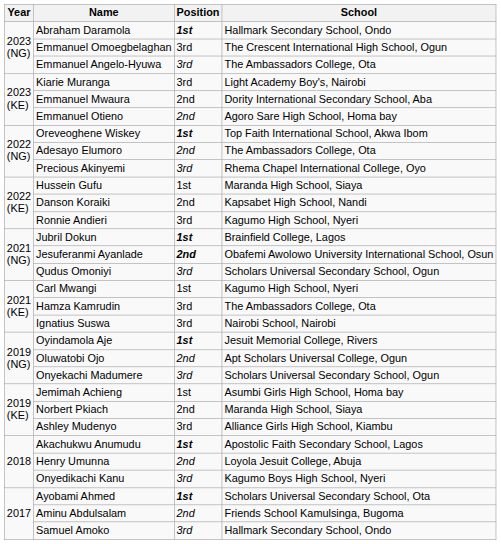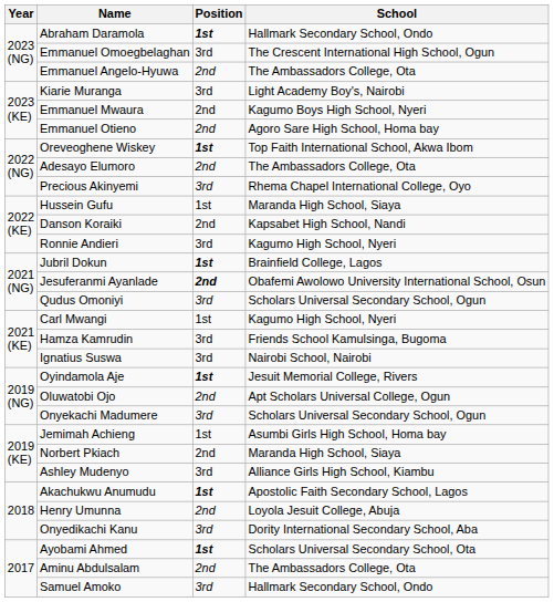 <table class="wikitable">
 <tr>
 <th>Year</th>
 <th>Name</th>
 <th>Position</th>
 <th>School</th>
 </tr>
 <tr>
 <td rowspan="3">2023<br>(NG)</td>
 <td>Abraham Daramola</td>
 <td><strong><em>1st</em></strong></td>
 <td>Hallmark Secondary School, Ondo</td>
 </tr>
 <tr>
 <td>Emmanuel Omoegbelaghan</td>
 <td>3rd</td>
 <td>The Crescent International High School, Ogun</td>
 </tr>
 <tr>
 <td>Emmanuel Angelo-Hyuwa</td>
-<td><em>3rd</em></td>
+<td><em>2nd</em></td>
 <td>The Ambassadors College, Ota</td>
 </tr>
 <tr>
 <td rowspan="3">2023<br>(KE)</td>
 <td>Kiarie Muranga</td>
 <td>3rd</td>
 <td>Light Academy Boy's, Nairobi</td>
 </tr>
 <tr>
 <td>Emmanuel Mwaura</td>
 <td>2nd</td>
-<td>Dority International Secondary School, Aba</td>
+<td>Kagumo Boys High School, Nyeri</td>
 </tr>
 <tr>
 <td>Emmanuel Otieno</td>
 <td><em>2nd</em></td>
 <td>Agoro Sare High School, Homa bay</td>
 </tr>
 <tr>
 <td rowspan="3">2022<br>(NG)</td>
 <td>Oreveoghene Wiskey</td>
 <td><strong><em>1st</em></strong></td>
 <td>Top Faith International School, Akwa Ibom</td>
 </tr>
 <tr>
 <td>Adesayo Elumoro</td>
 <td><em>2nd</em></td>
 <td>The Ambassadors College, Ota</td>
 </tr>
 <tr>
 <td>Precious Akinyemi</td>
 <td><em>3rd</em></td>
 <td>Rhema Chapel International College, Oyo</td>
 </tr>
 <tr>
 <td rowspan="3">2022<br>(KE)</td>
 <td>Hussein Gufu</td>
 <td>1st</td>
 <td>Maranda High School, Siaya</td>
 </tr>
 <tr>
 <td>Danson Koraiki</td>
 <td>2nd</td>
 <td>Kapsabet High School, Nandi</td>
 </tr>
 <tr>
 <td>Ronnie Andieri</td>
 <td>3rd</td>
 <td>Kagumo High School, Nyeri</td>
 </tr>
 <tr>
 <td rowspan="3">2021<br>(NG)</td>
 <td>Jubril Dokun</td>
 <td><strong><em>1st</em></strong></td>
 <td>Brainfield College, Lagos</td>
 </tr>
 <tr>
 <td>Jesuferanmi Ayanlade</td>
 <td><strong><em>2nd</em></strong></td>
 <td>Obafemi Awolowo University International School, Osun</td>
 </tr>
 <tr>
 <td>Qudus Omoniyi</td>
 <td><em>3rd</em></td>
 <td>Scholars Universal Secondary School, Ogun</td>
 </tr>
 <tr>
 <td rowspan="3">2021<br>(KE)</td>
 <td>Carl Mwangi</td>
 <td>1st</td>
 <td>Kagumo High School, Nyeri</td>
 </tr>
 <tr>
 <td>Hamza Kamrudin</td>
 <td>3rd</td>
-<td>The Ambassadors College, Ota</td>
+<td>Friends School Kamulsinga, Bugoma</td>
 </tr>
 <tr>
 <td>Ignatius Suswa</td>
 <td>3rd</td>
 <td>Nairobi School, Nairobi</td>
 </tr>
 <tr>
 <td rowspan="3">2019<br>(NG)</td>
 <td>Oyindamola Aje</td>
 <td><strong><em>1st</em></strong></td>
 <td>Jesuit Memorial College, Rivers</td>
 </tr>
 <tr>
 <td>Oluwatobi Ojo</td>
 <td><em>2nd</em></td>
 <td>Apt Scholars Universal College, Ogun</td>
 </tr>
 <tr>
 <td>Onyekachi Madumere</td>
 <td><em>3rd</em></td>
 <td>Scholars Universal Secondary School, Ogun</td>
 </tr>
 <tr>
 <td rowspan="3">2019<br>(KE)</td>
 <td>Jemimah Achieng</td>
 <td>1st</td>
 <td>Asumbi Girls High School, Homa bay</td>
 </tr>
 <tr>
 <td>Norbert Pkiach</td>
 <td>2nd</td>
 <td>Maranda High School, Siaya</td>
 </tr>
 <tr>
 <td>Ashley Mudenyo</td>
 <td>3rd</td>
 <td>Alliance Girls High School, Kiambu</td>
 </tr>
 <tr>
 <td rowspan="3">2018</td>
 <td>Akachukwu Anumudu</td>
 <td><strong><em>1st</em></strong></td>
 <td>Apostolic Faith Secondary School, Lagos</td>
 </tr>
 <tr>
 <td>Henry Umunna</td>
 <td><em>2nd</em></td>
 <td>Loyola Jesuit College, Abuja</td>
 </tr>
 <tr>
 <td>Onyedikachi Kanu</td>
 <td><em>3rd</em></td>
-<td>Kagumo Boys High School, Nyeri</td>
+<td>Dority International Secondary School, Aba</td>
 </tr>
 <tr>
 <td rowspan="3">2017</td>
 <td>Ayobami Ahmed</td>
 <td><strong><em>1st</em></strong></td>
 <td>Scholars Universal Secondary School, Ota</td>
 </tr>
 <tr>
 <td>Aminu Abdulsalam</td>
 <td><em>2nd</em></td>
-<td>Friends School Kamulsinga, Bugoma</td>
+<td>The Ambassadors College, Ota</td>
 </tr>
 <tr>
 <td>Samuel Amoko</td>
 <td><em>3rd</em></td>
 <td>Hallmark Secondary School, Ondo</td>
 </tr>
 </table>
